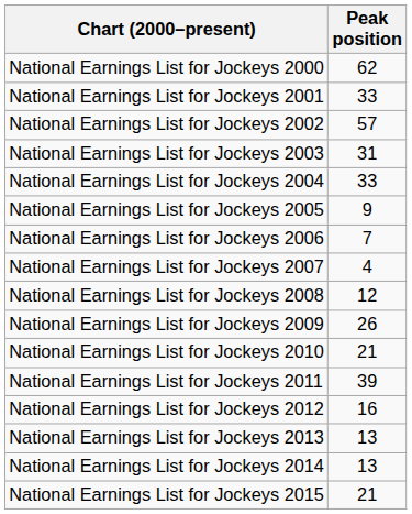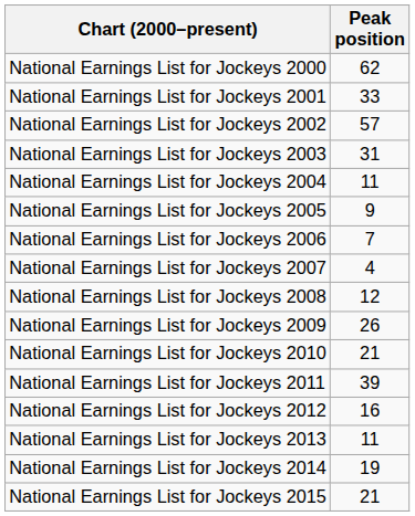 <table class="wikitable sortable">
 <tr>
 <th>Chart (2000–present)</th>
 <th>Peak<br>position</th>
 </tr>
 <tr>
 <td>National Earnings List for Jockeys 2000</td>
 <td style="text-align:center;">62</td>
 </tr>
 <tr>
 <td>National Earnings List for Jockeys 2001</td>
 <td style="text-align:center;">33</td>
 </tr>
 <tr>
 <td>National Earnings List for Jockeys 2002</td>
 <td style="text-align:center;">57</td>
 </tr>
 <tr>
 <td>National Earnings List for Jockeys 2003</td>
 <td style="text-align:center;">31</td>
 </tr>
 <tr>
 <td>National Earnings List for Jockeys 2004</td>
-<td style="text-align:center;">33</td>
+<td style="text-align:center;">11</td>
 </tr>
 <tr>
 <td>National Earnings List for Jockeys 2005</td>
 <td style="text-align:center;">9</td>
 </tr>
 <tr>
 <td>National Earnings List for Jockeys 2006</td>
 <td style="text-align:center;">7</td>
 </tr>
 <tr>
 <td>National Earnings List for Jockeys 2007</td>
 <td style="text-align:center;">4</td>
 </tr>
 <tr>
 <td>National Earnings List for Jockeys 2008</td>
 <td style="text-align:center;">12</td>
 </tr>
 <tr>
 <td>National Earnings List for Jockeys 2009</td>
 <td style="text-align:center;">26</td>
 </tr>
 <tr>
 <td>National Earnings List for Jockeys 2010</td>
 <td style="text-align:center;">21</td>
 </tr>
 <tr>
 <td>National Earnings List for Jockeys 2011</td>
 <td style="text-align:center;">39</td>
 </tr>
 <tr>
 <td>National Earnings List for Jockeys 2012</td>
 <td style="text-align:center;">16</td>
 </tr>
 <tr>
 <td>National Earnings List for Jockeys 2013</td>
-<td style="text-align:center;">13</td>
+<td style="text-align:center;">11</td>
 </tr>
 <tr>
 <td>National Earnings List for Jockeys 2014</td>
-<td style="text-align:center;">13</td>
+<td style="text-align:center;">19</td>
 </tr>
 <tr>
 <td>National Earnings List for Jockeys 2015</td>
 <td style="text-align:center;">21</td>
 </tr>
 <tr>
 </tr>
 </table>
